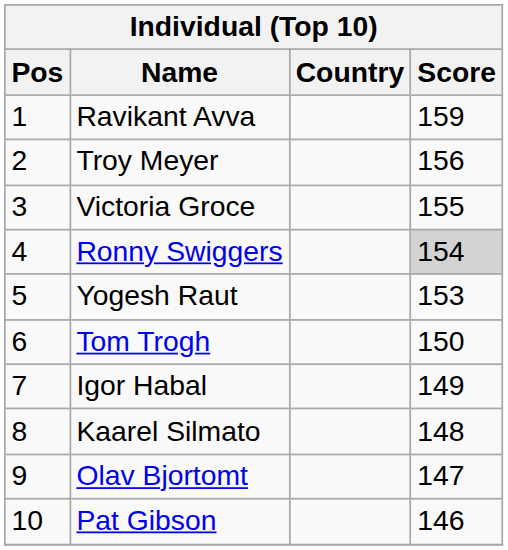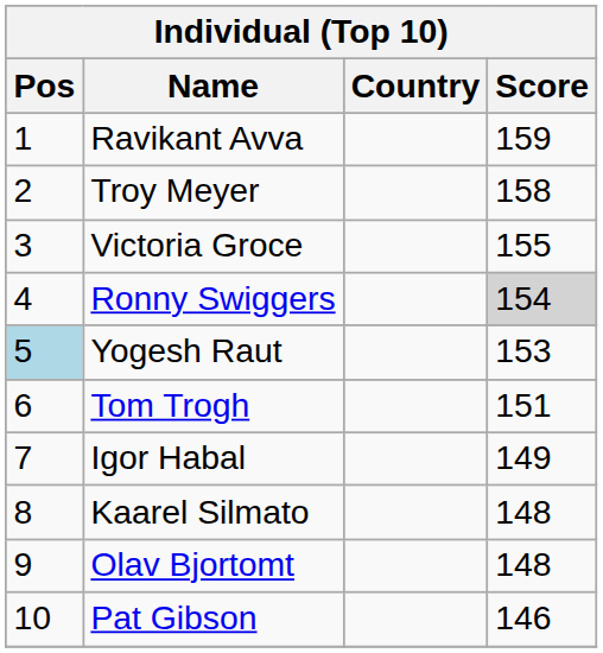 <table class="wikitable">
 <tr>
 <th colspan="4">Individual (Top 10)</th>
 </tr>
 <tr>
 <th>Pos</th>
 <th>Name</th>
 <th>Country</th>
 <th>Score</th>
 </tr>
 <tr>
 <td>1</td>
 <td>Ravikant Avva</td>
 <td></td>
 <td>159</td>
 </tr>
 <tr>
 <td>2</td>
 <td>Troy Meyer</td>
 <td></td>
-<td>156</td>
+<td>158</td>
 </tr>
 <tr>
 <td>3</td>
 <td>Victoria Groce</td>
 <td></td>
 <td>155</td>
 </tr>
 <tr>
 <td>4</td>
 <td><a href='#'>Ronny Swiggers</a></td>
 <td></td>
 <td style="background: lightgrey;">154</td>
 </tr>
 <tr>
-<td>5</td>
+<td style="background: lightblue;">5</td>
 <td>Yogesh Raut</td>
 <td></td>
 <td>153</td>
 </tr>
 <tr>
 <td>6</td>
 <td><a href='#'>Tom Trogh</a></td>
 <td></td>
-<td>150</td>
+<td>151</td>
 </tr>
 <tr>
 <td>7</td>
 <td>Igor Habal</td>
 <td></td>
 <td>149</td>
 </tr>
 <tr>
 <td>8</td>
 <td>Kaarel Silmato</td>
 <td></td>
 <td>148</td>
 </tr>
 <tr>
 <td>9</td>
 <td><a href='#'>Olav Bjortomt</a></td>
 <td></td>
-<td>147</td>
+<td>148</td>
 </tr>
 <tr>
 <td>10</td>
 <td><a href='#'>Pat Gibson</a></td>
 <td></td>
 <td>146</td>
 </tr>
 <tr>
 </tr>
 </table>
